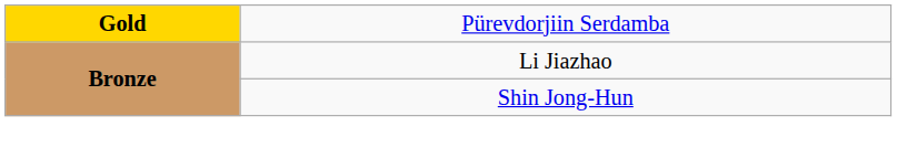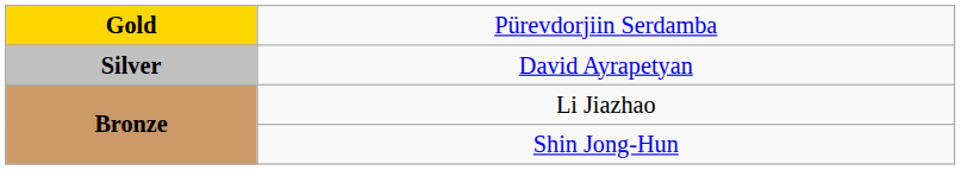 <table class="wikitable" style=" text-align:center; font-size:110%;" width="35%">
 <tr>
 <td rowspan="1" bgcolor="gold"><strong>Gold</strong></td>
 <td><a href='#'>Pürevdorjiin Serdamba</a> <br><em></em></td>
+</tr>
+<tr>
+<td rowspan="1" bgcolor="silver"><strong>Silver</strong></td>
+<td><a href='#'>David Ayrapetyan</a> <br><em></em></td>
 </tr>
 <tr>
 <td rowspan="2" bgcolor="#cc9966"><strong>Bronze</strong></td>
 <td>Li Jiazhao<br><em></em></td>
 </tr>
 <tr>
 <td><a href='#'>Shin Jong-Hun</a> <br><em></em></td>
 </tr>
 </table>
